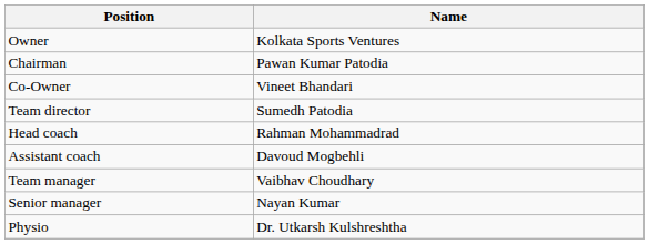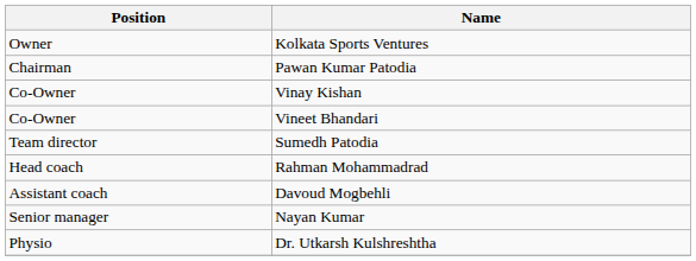 <table class="wikitable"  style="font-size:100%; width:55%;">
 <tr>
 <th style=" text-align:center;">Position</th>
 <th style=" text-align:center;">Name</th>
 </tr>
 <tr>
 <td>Owner</td>
 <td> Kolkata Sports Ventures</td>
 </tr>
 <tr>
 <td>Chairman</td>
 <td> Pawan Kumar Patodia</td>
+</tr>
+<tr>
+<td>Co-Owner</td>
+<td> Vinay Kishan</td>
 </tr>
 <tr>
 <td>Co-Owner</td>
 <td> Vineet Bhandari</td>
 </tr>
 <tr>
 <td>Team director</td>
 <td> Sumedh Patodia</td>
 </tr>
 <tr>
 <td>Head coach</td>
 <td>Rahman Mohammadrad</td>
 </tr>
 <tr>
 <td>Assistant coach</td>
 <td>Davoud Mogbehli</td>
 </tr>
 <tr>
-<td>Team manager</td>
-<td> Vaibhav Choudhary</td>
-</tr>
-<tr>
 <td>Senior manager</td>
 <td> Nayan Kumar</td>
 </tr>
 <tr>
 <td>Physio</td>
 <td> Dr. Utkarsh Kulshreshtha</td>
 </tr>
 <tr>
 </tr>
 </table>
